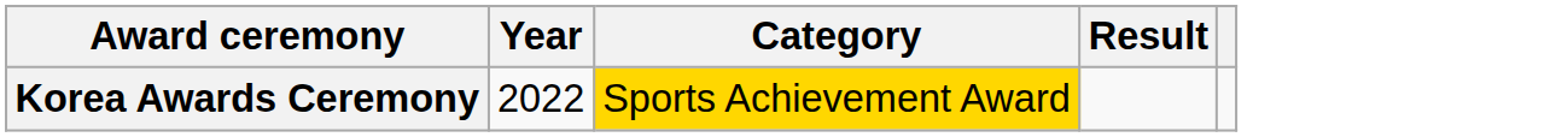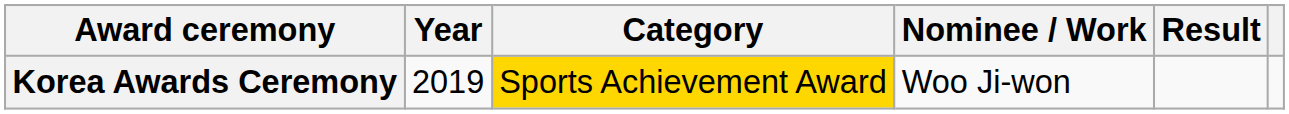 <table class="wikitable plainrowheaders sortable">
 <tr>
 <th scope="col">Award ceremony</th>
 <th scope="col">Year</th>
 <th scope="col">Category</th>
+<th scope="col">Nominee / Work</th>
 <th scope="col">Result</th>
 <th scope="col" class="unsortable"></th>
 </tr>
 <tr>
 <th scope="row">Korea Awards Ceremony</th>
-<td>2022</td>
+<td>2019</td>
 <td style="background: gold;">Sports Achievement Award</td>
+<td>Woo Ji-won</td>
 <td></td>
 <td></td>
 </tr>
 </table>
